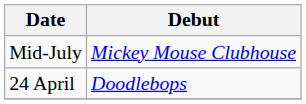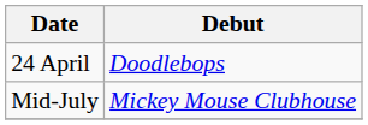 <table class="wikitable">
 <tr>
 <th>Date</th>
 <th>Debut</th>
 </tr>
 <tr>
+<td>24 April</td>
+<td><em><a href='#'>Doodlebops</a></em></td>
+</tr>
+<tr>
 <td>Mid-July</td>
 <td><em><a href='#'>Mickey Mouse Clubhouse</a></em></td>
 </tr>
 <tr>
-<td>24 April</td>
-<td><em><a href='#'>Doodlebops</a></em></td>
-</tr>
-<tr>
 </tr>
 </table>
